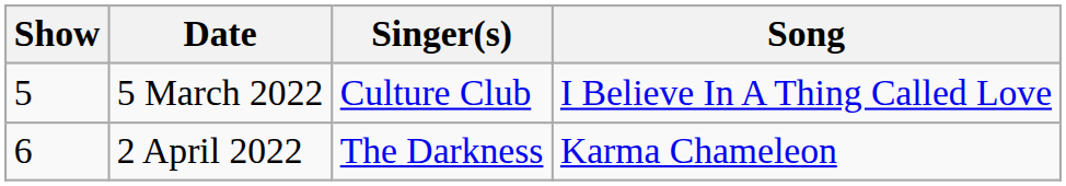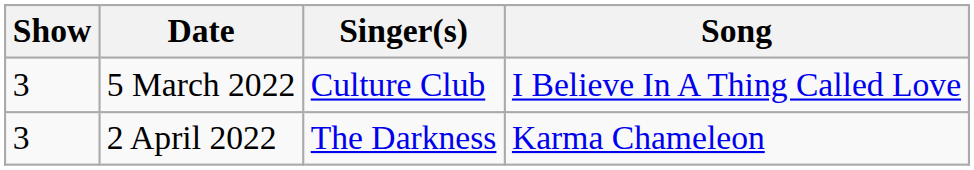 <table class="wikitable">
 <tr>
 <th>Show</th>
 <th>Date</th>
 <th>Singer(s)</th>
 <th>Song</th>
 </tr>
 <tr>
-<td>5</td>
+<td>3</td>
 <td>5 March 2022</td>
 <td><a href='#'>Culture Club</a></td>
 <td><a href='#'>I Believe In A Thing Called Love</a></td>
 </tr>
 <tr>
-<td>6</td>
+<td>3</td>
 <td>2 April 2022</td>
 <td><a href='#'>The Darkness</a></td>
 <td><a href='#'>Karma Chameleon</a></td>
 </tr>
 </table>
